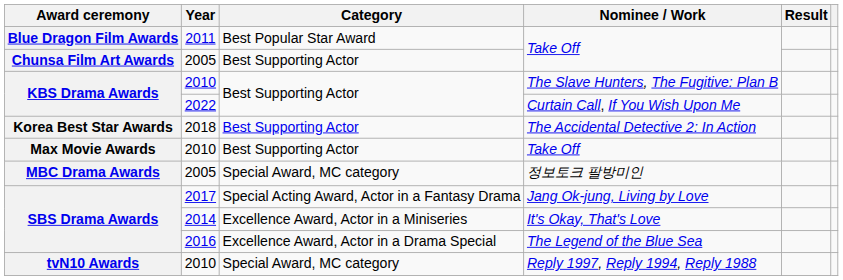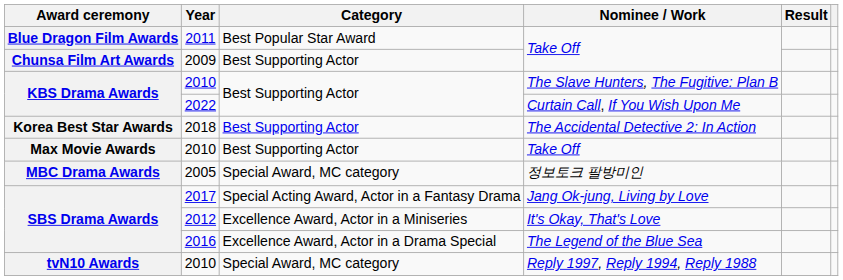 <table class="wikitable plainrowheaders sortable">
 <tr>
 <th scope="col">Award ceremony</th>
 <th scope="col">Year</th>
 <th scope="col">Category</th>
 <th scope="col">Nominee / Work</th>
 <th scope="col">Result</th>
 <th scope="col" class="unsortable"></th>
 </tr>
 <tr>
 <th scope="row"><a href='#'>Blue Dragon Film Awards</a></th>
 <td style="text-align:center"><a href='#'>2011</a></td>
 <td>Best Popular Star Award</td>
 <td rowspan="2"><em><a href='#'>Take Off</a></em></td>
 <td></td>
 <td style="text-align:center"></td>
 </tr>
 <tr>
 <th scope="row"><a href='#'>Chunsa Film Art Awards</a></th>
-<td style="text-align:center">2005</td>
+<td style="text-align:center">2009</td>
 <td>Best Supporting Actor</td>
 <td></td>
 <td style="text-align:center"></td>
 </tr>
 <tr>
 <th scope="row"  rowspan="2"><a href='#'>KBS Drama Awards</a></th>
 <td style="text-align:center"><a href='#'>2010</a></td>
 <td rowspan="2">Best Supporting Actor</td>
 <td><em><a href='#'>The Slave Hunters</a>, <a href='#'>The Fugitive: Plan B</a></em></td>
 <td></td>
 <td style="text-align:center"></td>
 </tr>
 <tr>
 <td style="text-align:center"><a href='#'>2022</a></td>
 <td><em><a href='#'>Curtain Call</a></em>, <em><a href='#'>If You Wish Upon Me</a></em></td>
 <td></td>
 <td style="text-align:center"></td>
 </tr>
 <tr>
 <th scope="row">Korea Best Star Awards</th>
 <td style="text-align:center">2018</td>
 <td><a href='#'>Best Supporting Actor</a></td>
 <td><em><a href='#'>The Accidental Detective 2: In Action</a></em></td>
 <td></td>
 <td style="text-align:center"></td>
 </tr>
 <tr>
 <th scope="row">Max Movie Awards</th>
 <td style="text-align:center">2010</td>
 <td>Best Supporting Actor</td>
 <td><em><a href='#'>Take Off</a></em></td>
 <td></td>
 <td style="text-align:center"></td>
 </tr>
 <tr>
 <th scope="row"><a href='#'>MBC Drama Awards</a></th>
 <td style="text-align:center">2005</td>
 <td>Special Award, MC category</td>
 <td><em>정보토크 팔방미인</em></td>
 <td></td>
 <td style="text-align:center"></td>
 </tr>
 <tr>
 <th scope="row"  rowspan="3"><a href='#'>SBS Drama Awards</a></th>
 <td style="text-align:center"><a href='#'>2017</a></td>
 <td>Special Acting Award, Actor in a Fantasy Drama</td>
 <td><em><a href='#'>Jang Ok-jung, Living by Love</a></em></td>
 <td></td>
 <td style="text-align:center"></td>
 </tr>
 <tr>
-<td style="text-align:center"><a href='#'>2014</a></td>
+<td style="text-align:center"><a href='#'>2012</a></td>
 <td>Excellence Award, Actor in a Miniseries</td>
 <td><em><a href='#'>It's Okay, That's Love</a></em></td>
 <td></td>
 <td style="text-align:center"></td>
 </tr>
 <tr>
 <td style="text-align:center"><a href='#'>2016</a></td>
 <td>Excellence Award, Actor in a Drama Special</td>
 <td><em><a href='#'>The Legend of the Blue Sea</a></em></td>
 <td></td>
 <td style="text-align:center"></td>
 </tr>
 <tr>
 <th scope="row"><a href='#'>tvN10 Awards</a></th>
 <td style="text-align:center">2010</td>
 <td>Special Award, MC category</td>
 <td><em><a href='#'>Reply 1997</a>, <a href='#'>Reply 1994</a>,</em> <em><a href='#'>Reply 1988</a></em></td>
 <td></td>
 <td style="text-align:center"></td>
 </tr>
 </table>
